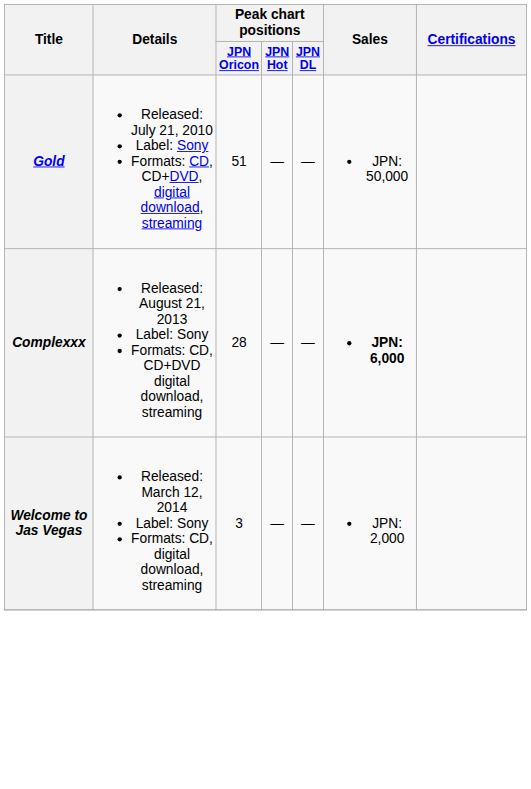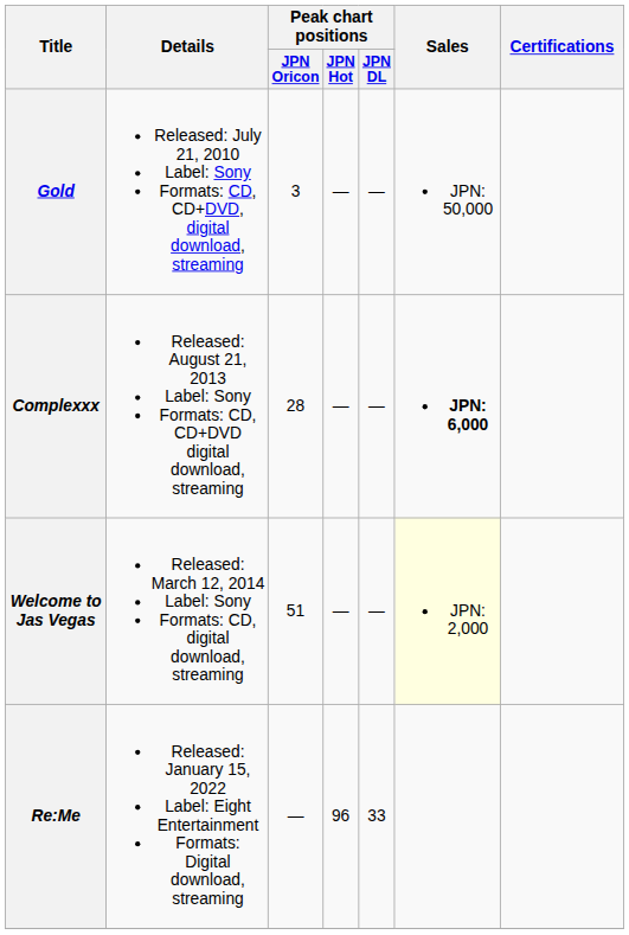 <table class="wikitable plainrowheaders" style="text-align:center;">
 <tr>
 <th scope="col" rowspan="2" style="width:11em;">Title</th>
 <th scope="col" rowspan="2" style="width:19em;">Details</th>
 <th scope="col" colspan="3">Peak chart positions</th>
 <th scope="col" rowspan="2" style="width:12em;">Sales</th>
 <th scope="col" rowspan="2" style="width:16em;"><a href='#'>Certifications</a></th>
 </tr>
 <tr>
 <th scope="col" style="width:2.5em;font-size:90%;"><a href='#'>JPN<br>Oricon</a><br></th>
 <th scope="col" style="width:2.5em;font-size:90%;"><a href='#'>JPN<br>Hot</a><br></th>
 <th scope="col" style="width:2.5em;font-size:90%;"><a href='#'>JPN<br>DL</a><br></th>
 </tr>
 <tr>
 <th scope="row"><em><a href='#'>Gold</a></em></th>
 <td><br><ul><li>Released: July 21, 2010</li><li>Label: <a href='#'>Sony</a></li><li>Formats: <a href='#'>CD</a>, CD+<a href='#'>DVD</a>, <a href='#'>digital download</a>, <a href='#'>streaming</a></li></ul></td>
-<td>51</td>
+<td>3</td>
 <td>—</td>
 <td>—</td>
 <td><br><ul><li>JPN: 50,000</li></ul></td>
 <td></td>
 </tr>
 <tr>
 <th scope="row"><em>Complexxx</em></th>
 <td><br><ul><li>Released: August 21, 2013</li><li>Label: Sony</li><li>Formats: CD, CD+DVD digital download, streaming</li></ul></td>
 <td>28</td>
 <td>—</td>
 <td>—</td>
 <td><strong><br><ul><li>JPN: 6,000</li></ul></strong></td>
 <td></td>
 </tr>
 <tr>
 <th scope="row"><em>Welcome to Jas Vegas</em></th>
 <td><br><ul><li>Released: March 12, 2014</li><li>Label: Sony</li><li>Formats: CD, digital download, streaming</li></ul></td>
-<td>3</td>
+<td>51</td>
 <td>—</td>
 <td>—</td>
-<td><br><ul><li>JPN: 2,000</li></ul></td>
+<td style="background: lightyellow;"><br><ul><li>JPN: 2,000</li></ul></td>
+<td></td>
+</tr>
+<tr>
+<th scope="row"><em>Re:Me</em></th>
+<td><br><ul><li>Released: January 15, 2022</li><li>Label: Eight Entertainment</li><li>Formats: Digital download, streaming</li></ul></td>
+<td>—</td>
+<td>96</td>
+<td>33</td>
+<td></td>
 <td></td>
 </tr>
 <tr>
 </tr>
 </table>
